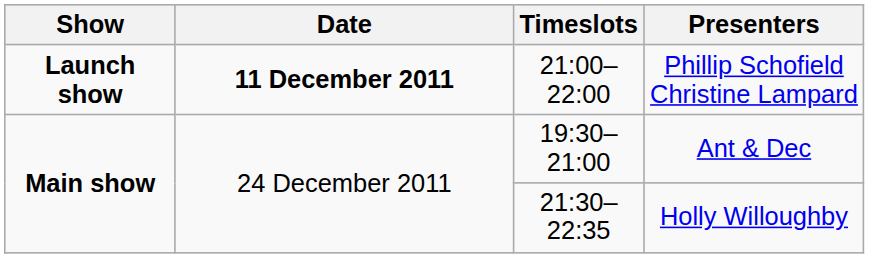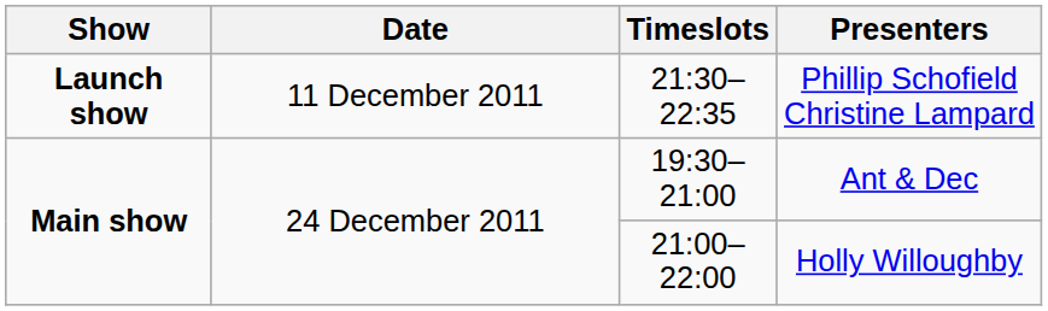 <table class="wikitable" style=text-align:center;">
 <tr>
 <th>Show</th>
 <th>Date</th>
 <th>Timeslots</th>
 <th>Presenters</th>
 </tr>
 <tr>
 <td style="width:100px;"><strong>Launch show</strong></td>
-<td style="width:205px;"><strong>11 December 2011</strong></td>
-<td>21:00–22:00</td>
+<td style="width:205px;">11 December 2011</td>
+<td style="width:75px;">21:30–22:35</td>
 <td><a href='#'>Phillip Schofield</a><br><a href='#'>Christine Lampard</a></td>
 </tr>
 <tr>
 <td rowspan=2><strong>Main show</strong></td>
 <td rowspan=2>24 December 2011</td>
 <td>19:30–21:00</td>
 <td><a href='#'>Ant & Dec</a></td>
 </tr>
 <tr>
-<td style="width:75px;">21:30–22:35</td>
+<td>21:00–22:00</td>
 <td><a href='#'>Holly Willoughby</a></td>
 </tr>
 </table>
